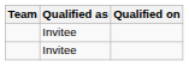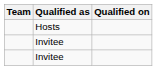 <table class="wikitable sortable" style="text-align:left;">
 <tr>
 <th>Team</th>
 <th>Qualified as</th>
 <th>Qualified on</th>
+</tr>
+<tr>
+<td></td>
+<td>Hosts</td>
+<td></td>
 </tr>
 <tr>
 <td></td>
 <td>Invitee</td>
 <td></td>
 </tr>
 <tr>
 <td></td>
 <td>Invitee</td>
 <td></td>
 </tr>
 </table>
